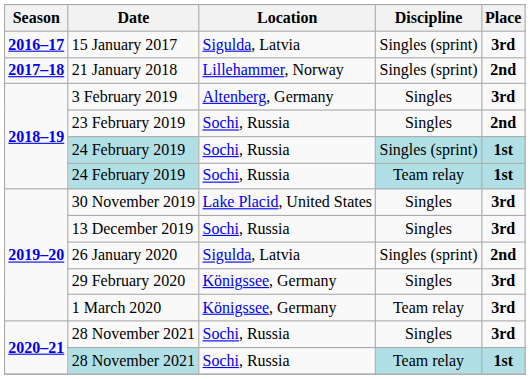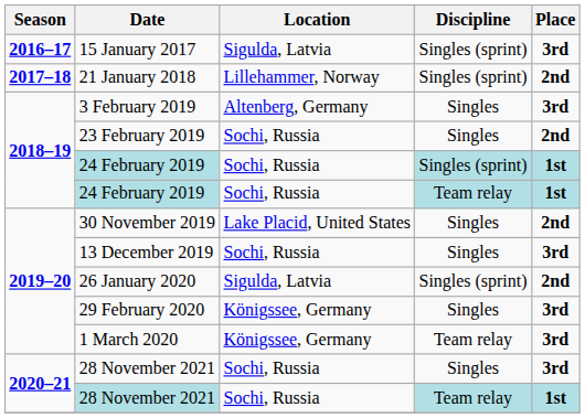 <table class="wikitable sortable" style="font-size:90%" style="text-align:left">
 <tr>
 <th>Season</th>
 <th>Date</th>
 <th>Location</th>
 <th>Discipline</th>
 <th>Place</th>
 </tr>
 <tr>
 <td rowspan=1 align=center><strong><a href='#'>2016–17</a></strong></td>
 <td>15 January 2017</td>
 <td> <a href='#'>Sigulda</a>, Latvia</td>
 <td align=center>Singles (sprint)</td>
 <td align=center><strong>3rd</strong></td>
 </tr>
 <tr>
 <td rowspan=1 align=center><strong><a href='#'>2017–18</a></strong></td>
 <td>21 January 2018</td>
 <td> <a href='#'>Lillehammer</a>, Norway</td>
 <td align=center>Singles (sprint)</td>
 <td align=center><strong>2nd</strong></td>
 </tr>
 <tr>
 <td rowspan=4 align=center><strong><a href='#'>2018–19</a></strong></td>
 <td>3 February 2019</td>
 <td> <a href='#'>Altenberg</a>, Germany</td>
 <td align=center>Singles</td>
 <td align=center><strong>3rd</strong></td>
 </tr>
 <tr>
 <td>23 February 2019</td>
 <td> <a href='#'>Sochi</a>, Russia</td>
 <td align=center>Singles</td>
 <td align=center><strong>2nd</strong></td>
 </tr>
 <tr>
 <td bgcolor="#BOEOE6">24 February 2019</td>
 <td> <a href='#'>Sochi</a>, Russia</td>
 <td bgcolor="#BOEOE6" align=center>Singles (sprint)</td>
 <td bgcolor="#BOEOE6" align=center><strong>1st</strong></td>
 </tr>
 <tr>
 <td bgcolor="#BOEOE6">24 February 2019</td>
 <td> <a href='#'>Sochi</a>, Russia</td>
 <td bgcolor="#BOEOE6" align=center>Team relay</td>
 <td bgcolor="#BOEOE6" align=center><strong>1st</strong></td>
 </tr>
 <tr>
 <td rowspan=5 align=center><strong><a href='#'>2019–20</a></strong></td>
 <td>30 November 2019</td>
 <td> <a href='#'>Lake Placid</a>, United States</td>
 <td align=center>Singles</td>
-<td align=center><strong>3rd</strong></td>
+<td align=center><strong>2nd</strong></td>
 </tr>
 <tr>
 <td>13 December 2019</td>
 <td> <a href='#'>Sochi</a>, Russia</td>
 <td align=center>Singles</td>
 <td align=center><strong>3rd</strong></td>
 </tr>
 <tr>
 <td>26 January 2020</td>
 <td> <a href='#'>Sigulda</a>, Latvia</td>
 <td align=center>Singles (sprint)</td>
 <td align=center><strong>2nd</strong></td>
 </tr>
 <tr>
 <td>29 February 2020</td>
 <td> <a href='#'>Königssee</a>, Germany</td>
 <td align=center>Singles</td>
 <td align=center><strong>3rd</strong></td>
 </tr>
 <tr>
 <td>1 March 2020</td>
 <td> <a href='#'>Königssee</a>, Germany</td>
 <td align=center>Team relay</td>
 <td align=center><strong>3rd</strong></td>
 </tr>
 <tr>
 <td rowspan=2 align=center><strong><a href='#'>2020–21</a></strong></td>
 <td>28 November 2021</td>
 <td> <a href='#'>Sochi</a>, Russia</td>
 <td align=center>Singles</td>
 <td align=center><strong>3rd</strong></td>
 </tr>
 <tr>
 <td bgcolor="#BOEOE6">28 November 2021</td>
 <td> <a href='#'>Sochi</a>, Russia</td>
 <td bgcolor="#BOEOE6" align=center>Team relay</td>
 <td bgcolor="#BOEOE6" align=center><strong>1st</strong></td>
 </tr>
 <tr>
 </tr>
 </table>
